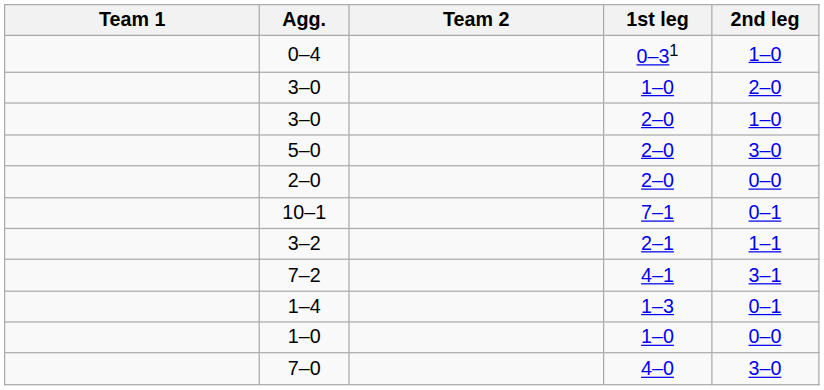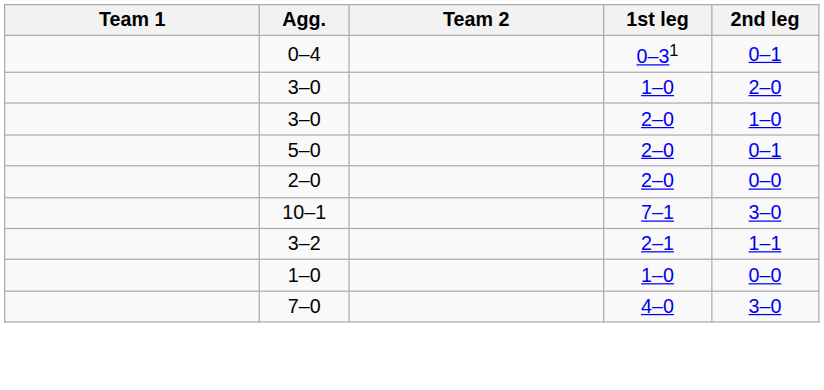 <table class="wikitable" style="text-align:center">
 <tr>
 <th width=200>Team 1</th>
 <th width=65>Agg.</th>
 <th width=200>Team 2</th>
 <th width=80>1st leg</th>
 <th width=80>2nd leg</th>
 </tr>
 <tr>
 <td align=right></td>
 <td>0–4</td>
 <td align=left><strong></strong></td>
 <td><a href='#'>0–3</a><sup>1</sup></td>
-<td><a href='#'>1–0</a></td>
+<td><a href='#'>0–1</a></td>
 </tr>
 <tr>
 <td align=right><strong></strong></td>
 <td>3–0</td>
 <td align=left></td>
 <td><a href='#'>1–0</a></td>
 <td><a href='#'>2–0</a></td>
 </tr>
 <tr>
 <td align=right><strong></strong></td>
 <td>3–0</td>
 <td align=left></td>
 <td><a href='#'>2–0</a></td>
 <td><a href='#'>1–0</a></td>
 </tr>
 <tr>
 <td align=right><strong></strong></td>
 <td>5–0</td>
 <td align=left></td>
 <td><a href='#'>2–0</a></td>
-<td><a href='#'>3–0</a></td>
+<td><a href='#'>0–1</a></td>
 </tr>
 <tr>
 <td align=right><strong></strong></td>
 <td>2–0</td>
 <td align=left></td>
 <td><a href='#'>2–0</a></td>
 <td><a href='#'>0–0</a></td>
 </tr>
 <tr>
 <td align=right><strong></strong></td>
 <td>10–1</td>
 <td align=left></td>
 <td><a href='#'>7–1</a></td>
-<td><a href='#'>0–1</a></td>
+<td><a href='#'>3–0</a></td>
 </tr>
 <tr>
 <td align=right><strong></strong></td>
 <td>3–2</td>
 <td align=left></td>
 <td><a href='#'>2–1</a></td>
 <td><a href='#'>1–1</a></td>
-</tr>
-<tr>
-<td align=right><strong></strong></td>
-<td>7–2</td>
-<td align=left></td>
-<td><a href='#'>4–1</a></td>
-<td><a href='#'>3–1</a></td>
-</tr>
-<tr>
-<td align=right></td>
-<td>1–4</td>
-<td align=left><strong></strong></td>
-<td><a href='#'>1–3</a></td>
-<td><a href='#'>0–1</a></td>
 </tr>
 <tr>
 <td align=right><strong></strong></td>
 <td>1–0</td>
 <td align=left></td>
 <td><a href='#'>1–0</a></td>
 <td><a href='#'>0–0</a></td>
 </tr>
 <tr>
 <td align=right><strong></strong></td>
 <td>7–0</td>
 <td align=left></td>
 <td><a href='#'>4–0</a></td>
 <td><a href='#'>3–0</a></td>
 </tr>
 </table>
